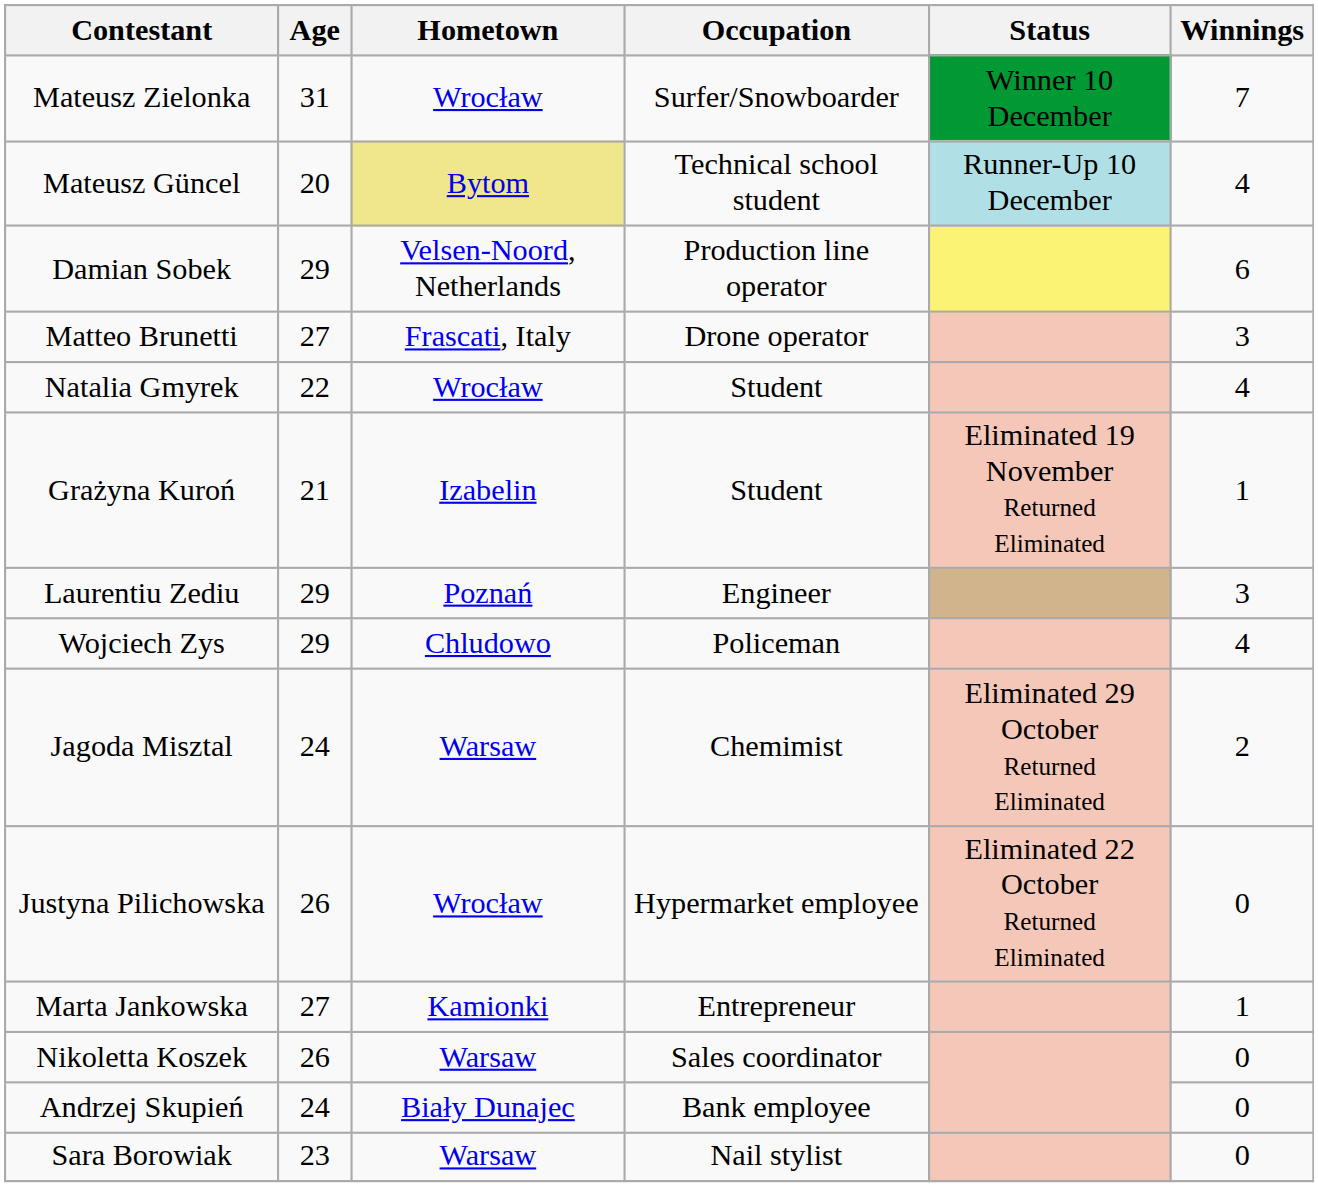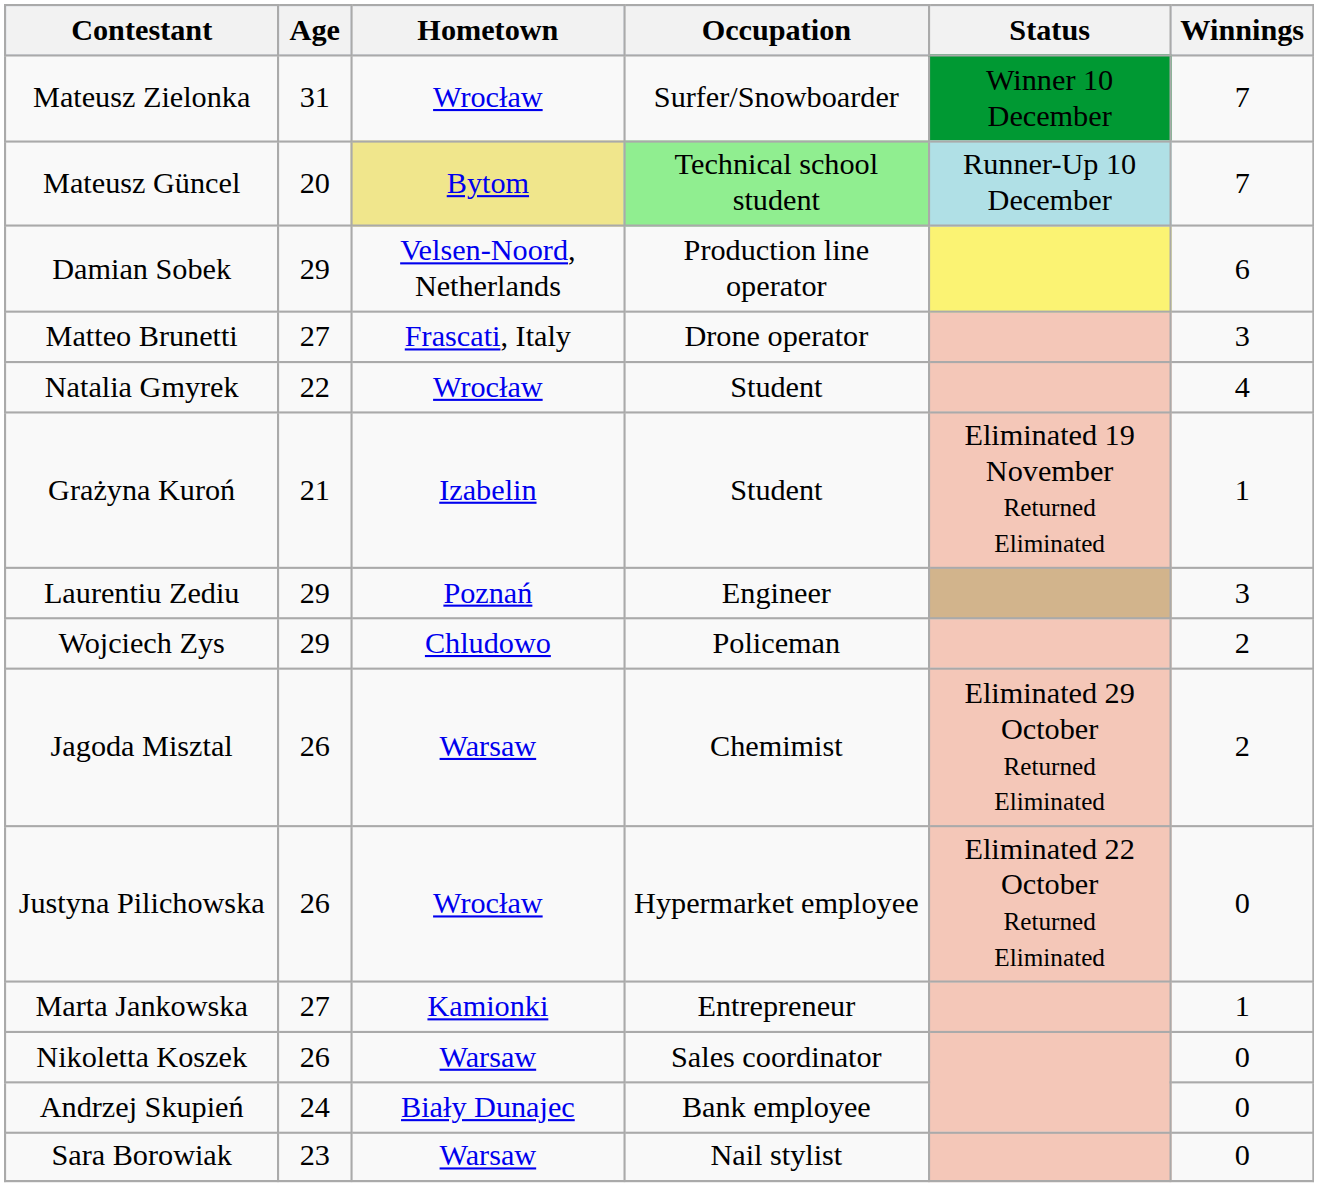 <table class="wikitable sortable" style="text-align:center; font-size:90%; border-collapse:collapse; width:100%;">
 <tr style="background:#C1D8FF;">
 <th style="width:18%;">Contestant</th>
 <th style="width:4%;">Age</th>
 <th style="width:18%;">Hometown</th>
 <th style="width:20%;">Occupation</th>
 <th style="width:16%;">Status</th>
 <th style="width:2%;">Winnings</th>
 </tr>
 <tr>
 <td>Mateusz Zielonka</td>
 <td>31</td>
 <td><a href='#'>Wrocław</a></td>
 <td>Surfer/Snowboarder</td>
 <td style="background:#093;"><span>Winner 10 December</span></td>
 <td>7</td>
 </tr>
 <tr>
 <td>Mateusz Güncel</td>
 <td>20</td>
 <td style="background: khaki;"><a href='#'>Bytom</a></td>
-<td>Technical school student</td>
+<td style="background: lightgreen;">Technical school student</td>
 <td style="background:#B0E0E6;">Runner-Up 10 December</td>
-<td>4</td>
+<td>7</td>
 </tr>
 <tr>
 <td>Damian Sobek</td>
 <td>29</td>
 <td><a href='#'>Velsen-Noord</a>, Netherlands</td>
 <td>Production line operator</td>
 <td style="background:#fbf373; text-align:center;" rowspan="1"></td>
 <td>6</td>
 </tr>
 <tr>
 <td>Matteo Brunetti</td>
 <td>27</td>
 <td><a href='#'>Frascati</a>, Italy</td>
 <td>Drone operator</td>
 <td style="background:#f4c7b8; text-align:center;" rowspan="1"></td>
 <td>3</td>
 </tr>
 <tr>
 <td>Natalia Gmyrek</td>
 <td>22</td>
 <td><a href='#'>Wrocław</a></td>
 <td>Student</td>
 <td style="background:#f4c7b8; text-align:center;" rowspan="1"></td>
 <td>4</td>
 </tr>
 <tr>
 <td>Grażyna Kuroń</td>
 <td>21</td>
 <td><a href='#'>Izabelin</a></td>
 <td>Student</td>
 <td style="background:#f4c7b8; text-align:center;" rowspan="1">Eliminated 19 November<br><small>Returned <br>Eliminated </small></td>
 <td>1</td>
 </tr>
 <tr>
 <td>Laurentiu Zediu</td>
 <td>29</td>
 <td><a href='#'>Poznań</a></td>
 <td>Engineer</td>
 <td style="background:tan; text-align:center;" rowspan="1"></td>
 <td>3</td>
 </tr>
 <tr>
 <td>Wojciech Zys</td>
 <td>29</td>
 <td><a href='#'>Chludowo</a></td>
 <td>Policeman</td>
 <td style="background:#f4c7b8; text-align:center;" rowspan="1"></td>
-<td>4</td>
+<td>2</td>
 </tr>
 <tr>
 <td>Jagoda Misztal</td>
-<td>24</td>
+<td>26</td>
 <td><a href='#'>Warsaw</a></td>
 <td>Chemimist</td>
 <td style="background:#f4c7b8; text-align:center;" rowspan="1">Eliminated 29 October<br><small>Returned <br>Eliminated </small></td>
 <td>2</td>
 </tr>
 <tr>
 <td>Justyna Pilichowska</td>
 <td>26</td>
 <td><a href='#'>Wrocław</a></td>
 <td>Hypermarket employee</td>
 <td style="background:#f4c7b8; text-align:center;" rowspan="1">Eliminated 22 October<br><small>Returned <br>Eliminated </small></td>
 <td>0</td>
 </tr>
 <tr>
 <td>Marta Jankowska</td>
 <td>27</td>
 <td><a href='#'>Kamionki</a></td>
 <td>Entrepreneur</td>
 <td style="background:#f4c7b8; text-align:center;" rowspan="1"></td>
 <td>1</td>
 </tr>
 <tr>
 <td>Nikoletta Koszek</td>
 <td>26</td>
 <td><a href='#'>Warsaw</a></td>
 <td>Sales coordinator</td>
 <td style="background:#f4c7b8; text-align:center;" rowspan="2"></td>
 <td>0</td>
 </tr>
 <tr>
 <td>Andrzej Skupień</td>
 <td>24</td>
 <td><a href='#'>Biały Dunajec</a></td>
 <td>Bank employee</td>
 <td>0</td>
 </tr>
 <tr>
 <td>Sara Borowiak</td>
 <td>23</td>
 <td><a href='#'>Warsaw</a></td>
 <td>Nail stylist</td>
 <td style="background:#f4c7b8; text-align:center;" rowspan="1"></td>
 <td>0</td>
 </tr>
 <tr>
 </tr>
 </table>
